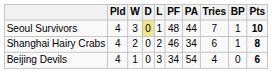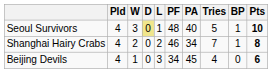 <table class="wikitable" style="text-align:center;">
 <tr>
 <th></th>
 <th>Pld</th>
 <th>W</th>
 <th>D</th>
 <th>L</th>
 <th>PF</th>
 <th>PA</th>
 <th>Tries</th>
 <th>BP</th>
 <th>Pts</th>
 </tr>
 <tr>
 <td align=left> Seoul Survivors</td>
 <td>4</td>
 <td>3</td>
 <td style="background: khaki;">0</td>
 <td>1</td>
 <td>48</td>
-<td>44</td>
-<td>7</td>
+<td>40</td>
+<td>5</td>
 <td>1</td>
 <td><strong>10</strong></td>
 </tr>
 <tr>
 <td align=left> Shanghai Hairy Crabs</td>
 <td>4</td>
 <td>2</td>
 <td>0</td>
 <td>2</td>
 <td>46</td>
 <td>34</td>
-<td>6</td>
+<td>7</td>
 <td>1</td>
 <td><strong>8</strong></td>
 </tr>
 <tr>
 <td align=left> Beijing Devils</td>
 <td>4</td>
 <td>1</td>
 <td>0</td>
 <td>3</td>
 <td>34</td>
-<td>54</td>
+<td>45</td>
 <td>4</td>
 <td>0</td>
 <td><strong>6</strong></td>
 </tr>
 </table>
